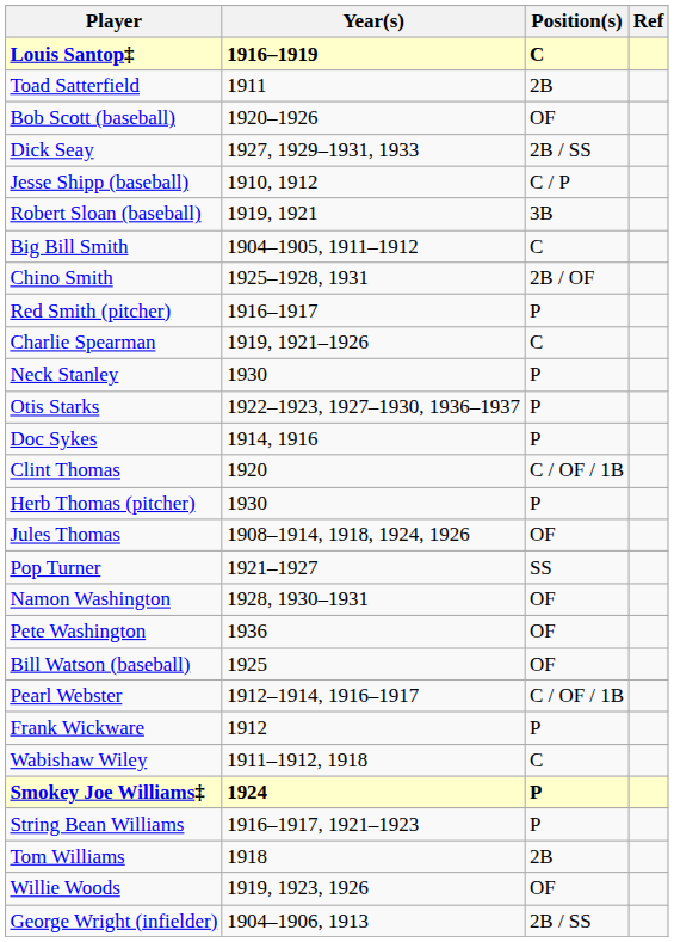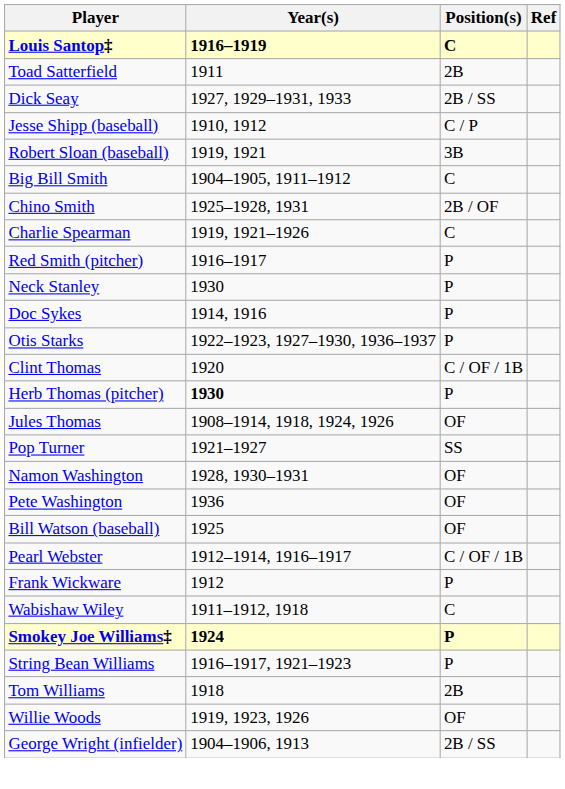 <table class="wikitable">
 <tr>
 <th>Player</th>
 <th>Year(s)</th>
 <th>Position(s)</th>
 <th>Ref</th>
 </tr>
 <tr style="background:#FFFFCC;">
 <td><strong><a href='#'>Louis Santop</a>‡</strong></td>
 <td><strong>1916–1919</strong></td>
 <td><strong>C</strong></td>
 <td><strong></strong></td>
 </tr>
 <tr>
 <td><a href='#'>Toad Satterfield</a></td>
 <td>1911</td>
 <td>2B</td>
-<td></td>
-</tr>
-<tr>
-<td><a href='#'>Bob Scott (baseball)</a></td>
-<td>1920–1926</td>
-<td>OF</td>
 <td></td>
 </tr>
 <tr>
 <td><a href='#'>Dick Seay</a></td>
 <td>1927, 1929–1931, 1933</td>
 <td>2B / SS</td>
 <td></td>
 </tr>
 <tr>
 <td><a href='#'>Jesse Shipp (baseball)</a></td>
 <td>1910, 1912</td>
 <td>C / P</td>
 <td></td>
 </tr>
 <tr>
 <td><a href='#'>Robert Sloan (baseball)</a></td>
 <td>1919, 1921</td>
 <td>3B</td>
 <td></td>
 </tr>
 <tr>
 <td><a href='#'>Big Bill Smith</a></td>
 <td>1904–1905, 1911–1912</td>
 <td>C</td>
 <td></td>
 </tr>
 <tr>
 <td><a href='#'>Chino Smith</a></td>
 <td>1925–1928, 1931</td>
 <td>2B / OF</td>
 <td></td>
 </tr>
 <tr>
+<td><a href='#'>Charlie Spearman</a></td>
+<td>1919, 1921–1926</td>
+<td>C</td>
+<td></td>
+</tr>
+<tr>
 <td><a href='#'>Red Smith (pitcher)</a></td>
 <td>1916–1917</td>
 <td>P</td>
-<td></td>
-</tr>
-<tr>
-<td><a href='#'>Charlie Spearman</a></td>
-<td>1919, 1921–1926</td>
-<td>C</td>
 <td></td>
 </tr>
 <tr>
 <td><a href='#'>Neck Stanley</a></td>
 <td>1930</td>
 <td>P</td>
 <td></td>
 </tr>
 <tr>
-<td><a href='#'>Otis Starks</a></td>
-<td>1922–1923, 1927–1930, 1936–1937</td>
+<td><a href='#'>Doc Sykes</a></td>
+<td>1914, 1916</td>
 <td>P</td>
 <td></td>
 </tr>
 <tr>
-<td><a href='#'>Doc Sykes</a></td>
-<td>1914, 1916</td>
+<td><a href='#'>Otis Starks</a></td>
+<td>1922–1923, 1927–1930, 1936–1937</td>
 <td>P</td>
 <td></td>
 </tr>
 <tr>
 <td><a href='#'>Clint Thomas</a></td>
 <td>1920</td>
 <td>C / OF / 1B</td>
 <td></td>
 </tr>
 <tr>
 <td><a href='#'>Herb Thomas (pitcher)</a></td>
-<td>1930</td>
+<td><strong>1930</strong></td>
 <td>P</td>
 <td></td>
 </tr>
 <tr>
 <td><a href='#'>Jules Thomas</a></td>
 <td>1908–1914, 1918, 1924, 1926</td>
 <td>OF</td>
 <td></td>
 </tr>
 <tr>
 <td><a href='#'>Pop Turner</a></td>
 <td>1921–1927</td>
 <td>SS</td>
 <td></td>
 </tr>
 <tr>
 <td><a href='#'>Namon Washington</a></td>
 <td>1928, 1930–1931</td>
 <td>OF</td>
 <td></td>
 </tr>
 <tr>
 <td><a href='#'>Pete Washington</a></td>
 <td>1936</td>
 <td>OF</td>
 <td></td>
 </tr>
 <tr>
 <td><a href='#'>Bill Watson (baseball)</a></td>
 <td>1925</td>
 <td>OF</td>
 <td></td>
 </tr>
 <tr>
 <td><a href='#'>Pearl Webster</a></td>
 <td>1912–1914, 1916–1917</td>
 <td>C / OF / 1B</td>
 <td></td>
 </tr>
 <tr>
 <td><a href='#'>Frank Wickware</a></td>
 <td>1912</td>
 <td>P</td>
 <td></td>
 </tr>
 <tr>
 <td><a href='#'>Wabishaw Wiley</a></td>
 <td>1911–1912, 1918</td>
 <td>C</td>
 <td></td>
 </tr>
 <tr style="background:#FFFFCC;">
 <td><strong><a href='#'>Smokey Joe Williams</a>‡</strong></td>
 <td><strong>1924</strong></td>
 <td><strong>P</strong></td>
 <td><strong></strong></td>
 </tr>
 <tr>
 <td><a href='#'>String Bean Williams</a></td>
 <td>1916–1917, 1921–1923</td>
 <td>P</td>
 <td></td>
 </tr>
 <tr>
 <td><a href='#'>Tom Williams</a></td>
 <td>1918</td>
 <td>2B</td>
 <td></td>
 </tr>
 <tr>
 <td><a href='#'>Willie Woods</a></td>
 <td>1919, 1923, 1926</td>
 <td>OF</td>
 <td></td>
 </tr>
 <tr>
 <td><a href='#'>George Wright (infielder)</a></td>
 <td>1904–1906, 1913</td>
 <td>2B / SS</td>
 <td></td>
 </tr>
 </table>
